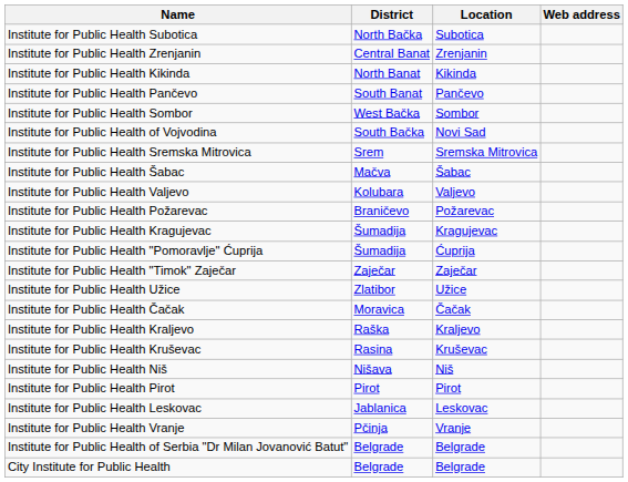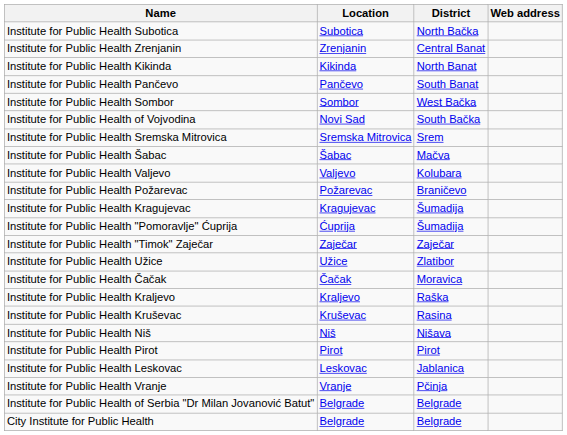 <table class="wikitable sortable">
 <tr>
 <th>Name</th>
+<th>Location</th>
 <th>District</th>
-<th>Location</th>
 <th>Web address</th>
 </tr>
 <tr>
 <td>Institute for Public Health Subotica</td>
+<td><a href='#'>Subotica</a></td>
 <td><a href='#'>North Bačka</a></td>
-<td><a href='#'>Subotica</a></td>
 <td></td>
 </tr>
 <tr>
 <td>Institute for Public Health Zrenjanin</td>
+<td><a href='#'>Zrenjanin</a></td>
 <td><a href='#'>Central Banat</a></td>
-<td><a href='#'>Zrenjanin</a></td>
 <td></td>
 </tr>
 <tr>
 <td>Institute for Public Health Kikinda</td>
+<td><a href='#'>Kikinda</a></td>
 <td><a href='#'>North Banat</a></td>
-<td><a href='#'>Kikinda</a></td>
 <td></td>
 </tr>
 <tr>
 <td>Institute for Public Health Pančevo</td>
+<td><a href='#'>Pančevo</a></td>
 <td><a href='#'>South Banat</a></td>
-<td><a href='#'>Pančevo</a></td>
 <td></td>
 </tr>
 <tr>
 <td>Institute for Public Health Sombor</td>
+<td><a href='#'>Sombor</a></td>
 <td><a href='#'>West Bačka</a></td>
-<td><a href='#'>Sombor</a></td>
 <td></td>
 </tr>
 <tr>
 <td>Institute for Public Health of Vojvodina</td>
+<td><a href='#'>Novi Sad</a></td>
 <td><a href='#'>South Bačka</a></td>
-<td><a href='#'>Novi Sad</a></td>
 <td></td>
 </tr>
 <tr>
 <td>Institute for Public Health Sremska Mitrovica</td>
+<td><a href='#'>Sremska Mitrovica</a></td>
 <td><a href='#'>Srem</a></td>
-<td><a href='#'>Sremska Mitrovica</a></td>
 <td></td>
 </tr>
 <tr>
 <td>Institute for Public Health Šabac</td>
+<td><a href='#'>Šabac</a></td>
 <td><a href='#'>Mačva</a></td>
-<td><a href='#'>Šabac</a></td>
 <td></td>
 </tr>
 <tr>
 <td>Institute for Public Health Valjevo</td>
+<td><a href='#'>Valjevo</a></td>
 <td><a href='#'>Kolubara</a></td>
-<td><a href='#'>Valjevo</a></td>
 <td></td>
 </tr>
 <tr>
 <td>Institute for Public Health Požarevac</td>
+<td><a href='#'>Požarevac</a></td>
 <td><a href='#'>Braničevo</a></td>
-<td><a href='#'>Požarevac</a></td>
 <td></td>
 </tr>
 <tr>
 <td>Institute for Public Health Kragujevac</td>
+<td><a href='#'>Kragujevac</a></td>
 <td><a href='#'>Šumadija</a></td>
-<td><a href='#'>Kragujevac</a></td>
 <td></td>
 </tr>
 <tr>
 <td>Institute for Public Health "Pomoravlje" Ćuprija</td>
+<td><a href='#'>Ćuprija</a></td>
 <td><a href='#'>Šumadija</a></td>
-<td><a href='#'>Ćuprija</a></td>
 <td></td>
 </tr>
 <tr>
 <td>Institute for Public Health "Timok" Zaječar</td>
 <td><a href='#'>Zaječar</a></td>
 <td><a href='#'>Zaječar</a></td>
 <td></td>
 </tr>
 <tr>
 <td>Institute for Public Health Užice</td>
+<td><a href='#'>Užice</a></td>
 <td><a href='#'>Zlatibor</a></td>
-<td><a href='#'>Užice</a></td>
 <td></td>
 </tr>
 <tr>
 <td>Institute for Public Health Čačak</td>
+<td><a href='#'>Čačak</a></td>
 <td><a href='#'>Moravica</a></td>
-<td><a href='#'>Čačak</a></td>
 <td></td>
 </tr>
 <tr>
 <td>Institute for Public Health Kraljevo</td>
+<td><a href='#'>Kraljevo</a></td>
 <td><a href='#'>Raška</a></td>
-<td><a href='#'>Kraljevo</a></td>
 <td></td>
 </tr>
 <tr>
 <td>Institute for Public Health Kruševac</td>
+<td><a href='#'>Kruševac</a></td>
 <td><a href='#'>Rasina</a></td>
-<td><a href='#'>Kruševac</a></td>
 <td></td>
 </tr>
 <tr>
 <td>Institute for Public Health Niš</td>
+<td><a href='#'>Niš</a></td>
 <td><a href='#'>Nišava</a></td>
-<td><a href='#'>Niš</a></td>
 <td></td>
 </tr>
 <tr>
 <td>Institute for Public Health Pirot</td>
 <td><a href='#'>Pirot</a></td>
 <td><a href='#'>Pirot</a></td>
 <td></td>
 </tr>
 <tr>
 <td>Institute for Public Health Leskovac</td>
+<td><a href='#'>Leskovac</a></td>
 <td><a href='#'>Jablanica</a></td>
-<td><a href='#'>Leskovac</a></td>
 <td></td>
 </tr>
 <tr>
 <td>Institute for Public Health Vranje</td>
+<td><a href='#'>Vranje</a></td>
 <td><a href='#'>Pčinja</a></td>
-<td><a href='#'>Vranje</a></td>
 <td></td>
 </tr>
 <tr>
 <td>Institute for Public Health of Serbia "Dr Milan Jovanović Batut"</td>
 <td><a href='#'>Belgrade</a></td>
 <td><a href='#'>Belgrade</a></td>
 <td></td>
 </tr>
 <tr>
 <td>City Institute for Public Health</td>
 <td><a href='#'>Belgrade</a></td>
 <td><a href='#'>Belgrade</a></td>
 <td></td>
 </tr>
 </table>
